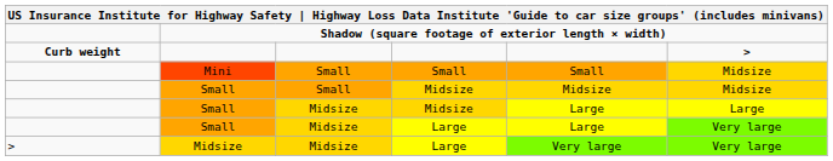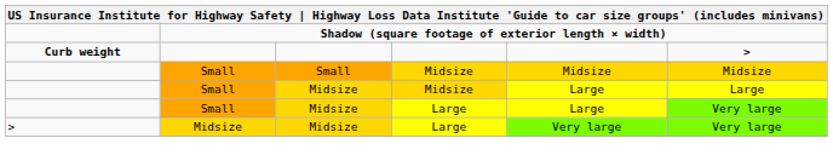 <table class="wikitable">
 <tr>
 <th colspan="6" style="text-align: center; font-weight: bold;">US Insurance Institute for Highway Safety | Highway Loss Data Institute 'Guide to car size groups' (includes minivans)</th>
 </tr>
 <tr>
 <td></td>
 <td colspan="5" style="text-align: center; font-weight: bold;">Shadow (square footage of exterior length × width)</td>
 </tr>
 <tr>
 <td style="text-align: center; font-weight: bold;">Curb weight</td>
 <td style="text-align: center; font-weight: bold;"></td>
 <td style="text-align: center; font-weight: bold;"></td>
 <td style="text-align: center; font-weight: bold;"></td>
 <td style="text-align: center; font-weight: bold;"></td>
 <td style="text-align: center; font-weight: bold;">></td>
-</tr>
-<tr>
-<td></td>
-<td style="text-align: center; background-color: orangered">Mini</td>
-<td style="text-align: center; background-color: orange">Small</td>
-<td style="text-align: center; background-color: orange">Small</td>
-<td style="text-align: center; background-color: orange">Small</td>
-<td style="text-align: center; background-color: gold">Midsize</td>
 </tr>
 <tr>
 <td></td>
 <td style="text-align: center; background-color: orange">Small</td>
 <td style="text-align: center; background-color: orange">Small</td>
 <td style="text-align: center; background-color: gold">Midsize</td>
 <td style="text-align: center; background-color: gold">Midsize</td>
 <td style="text-align: center; background-color: gold">Midsize</td>
 </tr>
 <tr>
 <td></td>
 <td style="text-align: center; background-color: orange">Small</td>
 <td style="text-align: center; background-color: gold">Midsize</td>
 <td style="text-align: center; background-color: gold">Midsize</td>
 <td style="text-align: center; background-color: yellow">Large</td>
 <td style="text-align: center; background-color: yellow">Large</td>
 </tr>
 <tr>
 <td></td>
 <td style="text-align: center; background-color: orange">Small</td>
 <td style="text-align: center; background-color: gold">Midsize</td>
 <td style="text-align: center; background-color: yellow">Large</td>
 <td style="text-align: center; background-color: yellow">Large</td>
 <td style="text-align: center; background-color: lawngreen ">Very large</td>
 </tr>
 <tr>
 <td>></td>
 <td style="text-align: center; background-color: gold">Midsize</td>
 <td style="text-align: center; background-color: gold">Midsize</td>
 <td style="text-align: center; background-color: yellow">Large</td>
 <td style="text-align: center; background-color: lawngreen ">Very large</td>
 <td style="text-align: center; background-color: lawngreen ">Very large</td>
 </tr>
 </table>
